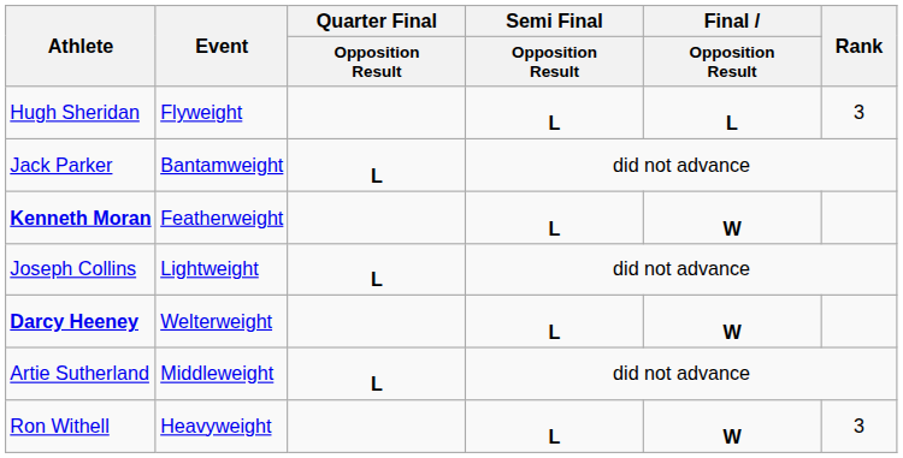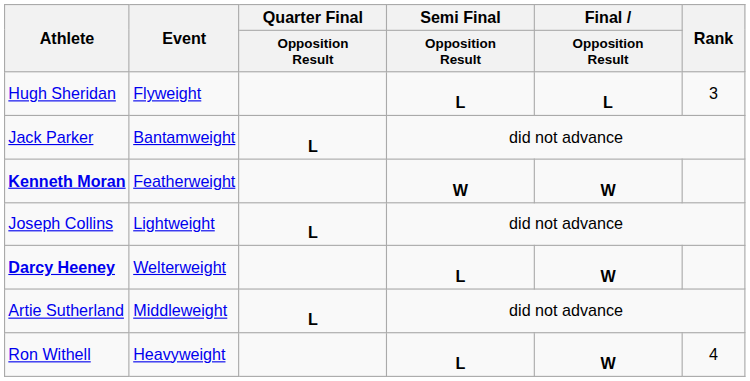 <table class="wikitable" style="font-size:90%">
 <tr>
 <th rowspan="2">Athlete</th>
 <th rowspan="2">Event</th>
 <th width=125>Quarter Final</th>
 <th width=125>Semi Final</th>
 <th width=125>Final / </th>
 <th rowspan="2" style="width:50px;">Rank</th>
 </tr>
 <tr>
 <th style="line-height:1em"><small>Opposition<br>Result</small></th>
 <th style="line-height:1em"><small>Opposition<br>Result</small></th>
 <th style="line-height:1em"><small>Opposition<br>Result</small></th>
 </tr>
 <tr align=center>
 <td align=left><a href='#'>Hugh Sheridan</a></td>
 <td align=left><a href='#'>Flyweight</a></td>
 <td></td>
 <td><br><strong>L</strong></td>
 <td><br><strong>L</strong></td>
 <td>3</td>
 </tr>
 <tr align=center>
 <td align=left><a href='#'>Jack Parker</a></td>
 <td align=left><a href='#'>Bantamweight</a></td>
 <td><br><strong>L</strong></td>
 <td colspan=3>did not advance</td>
 </tr>
 <tr align=center>
 <td align=left><strong><a href='#'>Kenneth Moran</a></strong></td>
 <td align=left><a href='#'>Featherweight</a></td>
 <td></td>
-<td><br><strong>L</strong></td>
+<td><br><strong>W</strong></td>
 <td><br><strong>W</strong></td>
 <td></td>
 </tr>
 <tr align=center>
 <td align=left><a href='#'>Joseph Collins</a></td>
 <td align=left><a href='#'>Lightweight</a></td>
 <td><br><strong>L</strong></td>
 <td colspan=3>did not advance</td>
 </tr>
 <tr align=center>
 <td align=left><strong><a href='#'>Darcy Heeney</a></strong></td>
 <td align=left><a href='#'>Welterweight</a></td>
 <td></td>
 <td><br><strong>L</strong></td>
 <td><br><strong>W</strong></td>
 <td></td>
 </tr>
 <tr align=center>
 <td align=left><a href='#'>Artie Sutherland</a></td>
 <td align=left><a href='#'>Middleweight</a></td>
 <td><br><strong>L</strong></td>
 <td colspan=3>did not advance</td>
 </tr>
 <tr align=center>
 <td align=left><a href='#'>Ron Withell</a></td>
 <td align=left><a href='#'>Heavyweight</a></td>
 <td></td>
 <td><br><strong>L</strong></td>
 <td><br><strong>W</strong></td>
-<td>3</td>
+<td>4</td>
 </tr>
 </table>
